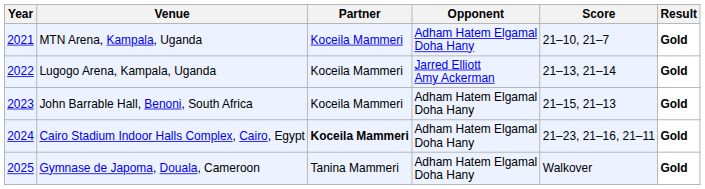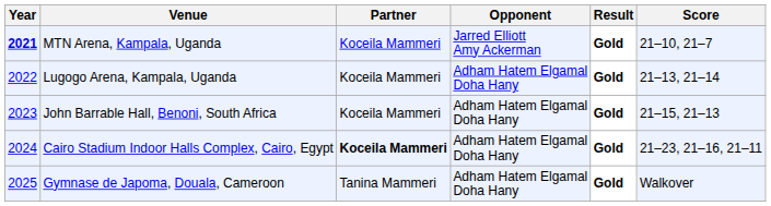 <table class="sortable wikitable" style="font-size: 90%;">
 <tr>
 <th>Year</th>
 <th>Venue</th>
 <th>Partner</th>
 <th>Opponent</th>
+<th>Result</th>
 <th>Score</th>
-<th>Result</th>
 </tr>
 <tr style="background:#ECF2FF">
-<td align="center"><a href='#'>2021</a></td>
+<td align="center"><strong><a href='#'>2021</a></strong></td>
 <td align="left">MTN Arena, <a href='#'>Kampala</a>, Uganda</td>
 <td align="left"> <a href='#'>Koceila Mammeri</a></td>
-<td align="left"> <a href='#'>Adham Hatem Elgamal</a><br> <a href='#'>Doha Hany</a></td>
+<td align="left"> <a href='#'>Jarred Elliott</a><br> <a href='#'>Amy Ackerman</a></td>
+<td style="text-align:left; background:white"> <strong>Gold</strong></td>
 <td align="left">21–10, 21–7</td>
-<td style="text-align:left; background:white"> <strong>Gold</strong></td>
 </tr>
 <tr style="background:#ECF2FF">
 <td align="center"><a href='#'>2022</a></td>
 <td align="left">Lugogo Arena, Kampala, Uganda</td>
 <td align="left"> Koceila Mammeri</td>
-<td align="left"> <a href='#'>Jarred Elliott</a><br> <a href='#'>Amy Ackerman</a></td>
+<td align="left"> <a href='#'>Adham Hatem Elgamal</a><br> <a href='#'>Doha Hany</a></td>
+<td style="text-align:left; background:white"> <strong>Gold</strong></td>
 <td align="left">21–13, 21–14</td>
-<td style="text-align:left; background:white"> <strong>Gold</strong></td>
 </tr>
 <tr style="background:#ECF2FF">
 <td align="center"><a href='#'>2023</a></td>
 <td align="left">John Barrable Hall, <a href='#'>Benoni</a>, South Africa</td>
 <td align="left"> Koceila Mammeri</td>
 <td align="left"> Adham Hatem Elgamal<br> Doha Hany</td>
+<td style="text-align:left; background:white"> <strong>Gold</strong></td>
 <td align="left">21–15, 21–13</td>
-<td style="text-align:left; background:white"> <strong>Gold</strong></td>
 </tr>
 <tr style="background:#ECF2FF">
 <td align="center"><a href='#'>2024</a></td>
 <td align="left"><a href='#'>Cairo Stadium Indoor Halls Complex</a>, <a href='#'>Cairo</a>, Egypt</td>
 <td align="left"><strong> Koceila Mammeri</strong></td>
 <td align="left"> Adham Hatem Elgamal<br> Doha Hany</td>
+<td style="text-align:left; background:white"> <strong>Gold</strong></td>
 <td align="left">21–23, 21–16, 21–11</td>
-<td style="text-align:left; background:white"> <strong>Gold</strong></td>
 </tr>
 <tr style="background:#ECF2FF">
 <td align="center"><a href='#'>2025</a></td>
 <td align="left"><a href='#'>Gymnase de Japoma</a>, <a href='#'>Douala</a>, Cameroon</td>
 <td align="left"> Tanina Mammeri</td>
 <td align="left"> Adham Hatem Elgamal<br> Doha Hany</td>
+<td style="text-align:left; background:white"> <strong>Gold</strong></td>
 <td align="left">Walkover</td>
-<td style="text-align:left; background:white"> <strong>Gold</strong></td>
 </tr>
 </table>
